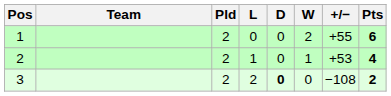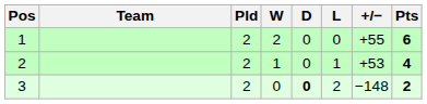 <table class="wikitable" style="text-align:center">
 <tr>
 <th width=25>Pos</th>
 <th width=200>Team</th>
 <th width=25>Pld</th>
+<th width=25>W</th>
+<th width=25>D</th>
 <th width=25>L</th>
-<th width=25>D</th>
-<th width=25>W</th>
 <th width=25>+/−</th>
 <th width=25>Pts</th>
 </tr>
 <tr bgcolor="C0FFC0">
 <td>1</td>
 <td style="text-align:left"></td>
 <td>2</td>
+<td>2</td>
 <td>0</td>
 <td>0</td>
-<td>2</td>
 <td>+55</td>
 <td><strong>6</strong></td>
 </tr>
 <tr bgcolor="C0FFC0">
 <td>2</td>
 <td style="text-align:left"></td>
 <td>2</td>
 <td>1</td>
 <td>0</td>
 <td>1</td>
 <td>+53</td>
 <td><strong>4</strong></td>
 </tr>
 <tr bgcolor="E0FFE0">
 <td>3</td>
 <td style="text-align:left"></td>
 <td>2</td>
+<td>0</td>
+<td><strong>0</strong></td>
 <td>2</td>
-<td><strong>0</strong></td>
-<td>0</td>
-<td>−108</td>
+<td>−148</td>
 <td><strong>2</strong></td>
 </tr>
 </table>
